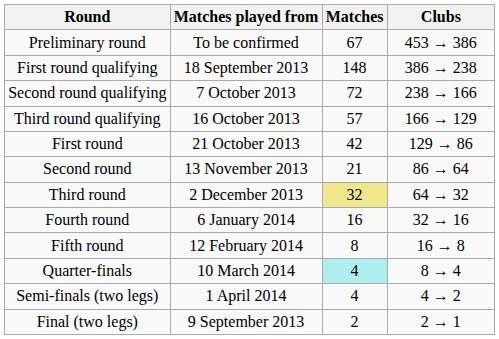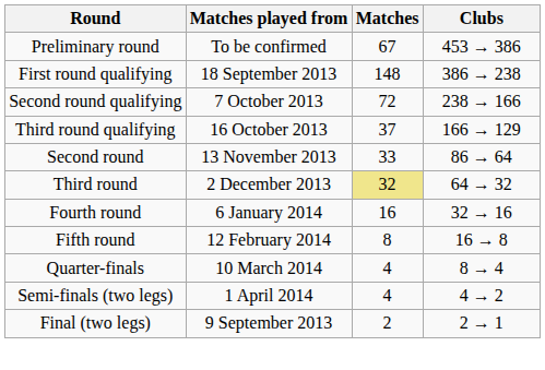 <table class="wikitable">
 <tr>
 <th>Round</th>
 <th>Matches played from</th>
 <th>Matches</th>
 <th style="width:100px;">Clubs</th>
 </tr>
 <tr align=center>
 <td>Preliminary round</td>
 <td>To be confirmed</td>
 <td>67</td>
 <td>453 → 386</td>
 </tr>
 <tr align=center>
 <td>First round qualifying</td>
 <td>18 September 2013</td>
 <td>148</td>
 <td>386 → 238</td>
 </tr>
 <tr align=center>
 <td>Second round qualifying</td>
 <td>7 October 2013</td>
 <td>72</td>
 <td>238 → 166</td>
 </tr>
 <tr align=center>
 <td>Third round qualifying</td>
 <td>16 October 2013</td>
-<td>57</td>
+<td>37</td>
 <td>166 → 129</td>
-</tr>
-<tr align=center>
-<td>First round</td>
-<td>21 October 2013</td>
-<td>42</td>
-<td>129 → 86</td>
 </tr>
 <tr align=center>
 <td>Second round</td>
 <td>13 November 2013</td>
-<td>21</td>
+<td>33</td>
 <td>86 → 64</td>
 </tr>
 <tr align=center>
 <td>Third round</td>
 <td>2 December 2013</td>
 <td style="background: khaki;">32</td>
 <td>64 → 32</td>
 </tr>
 <tr align=center>
 <td>Fourth round</td>
 <td>6 January 2014</td>
 <td>16</td>
 <td>32 → 16</td>
 </tr>
 <tr align=center>
 <td>Fifth round</td>
 <td>12 February 2014</td>
 <td>8</td>
 <td>16 → 8</td>
 </tr>
 <tr align=center>
 <td>Quarter-finals</td>
 <td>10 March 2014</td>
-<td style="background: paleturquoise;">4</td>
+<td>4</td>
 <td>8 → 4</td>
 </tr>
 <tr align=center>
 <td>Semi-finals (two legs)</td>
 <td>1 April 2014</td>
 <td>4</td>
 <td>4 → 2</td>
 </tr>
 <tr align=center>
 <td>Final (two legs)</td>
 <td>9 September 2013</td>
 <td>2</td>
 <td>2 → 1</td>
 </tr>
 </table>
